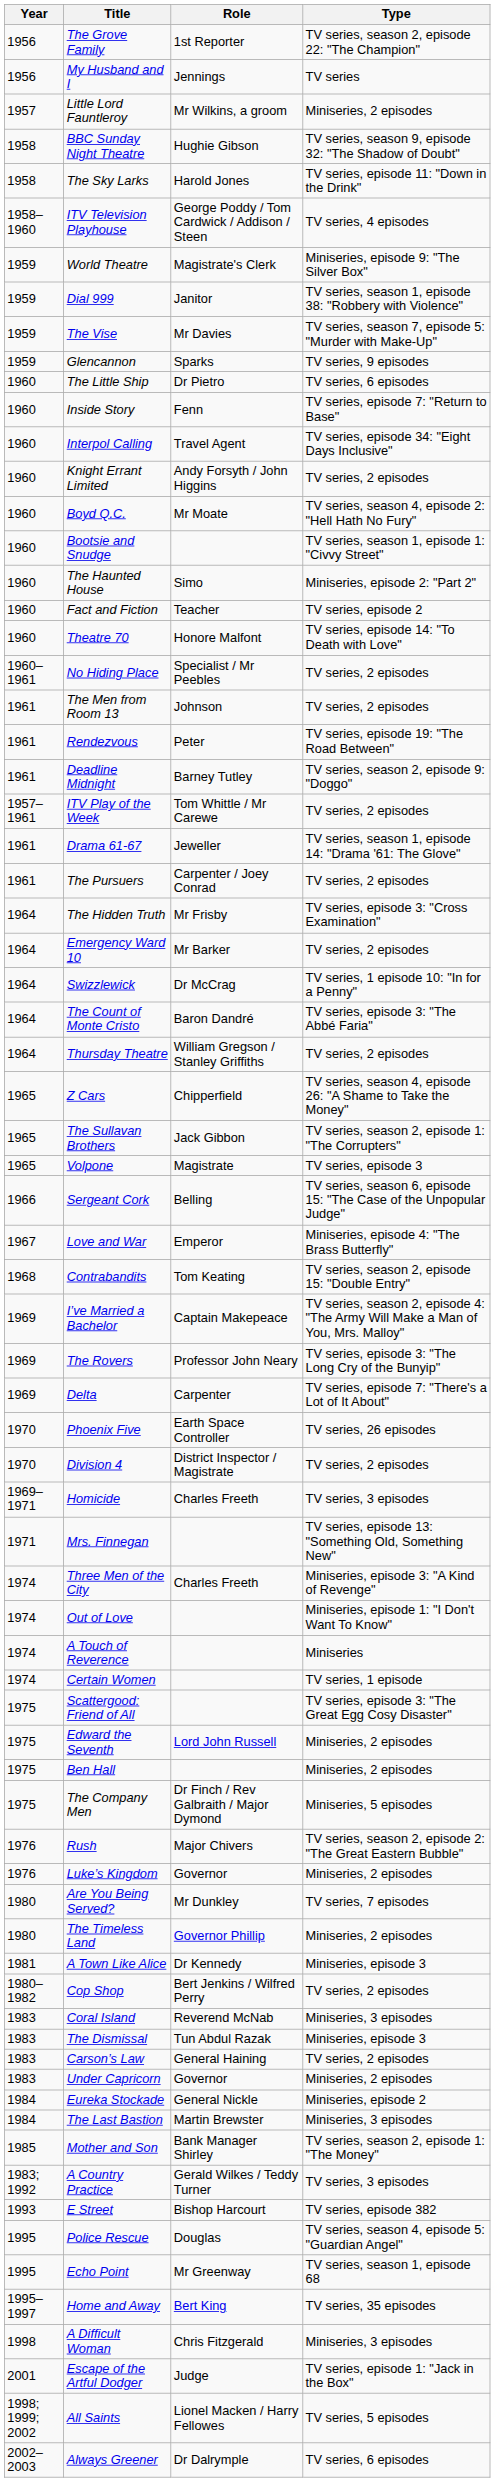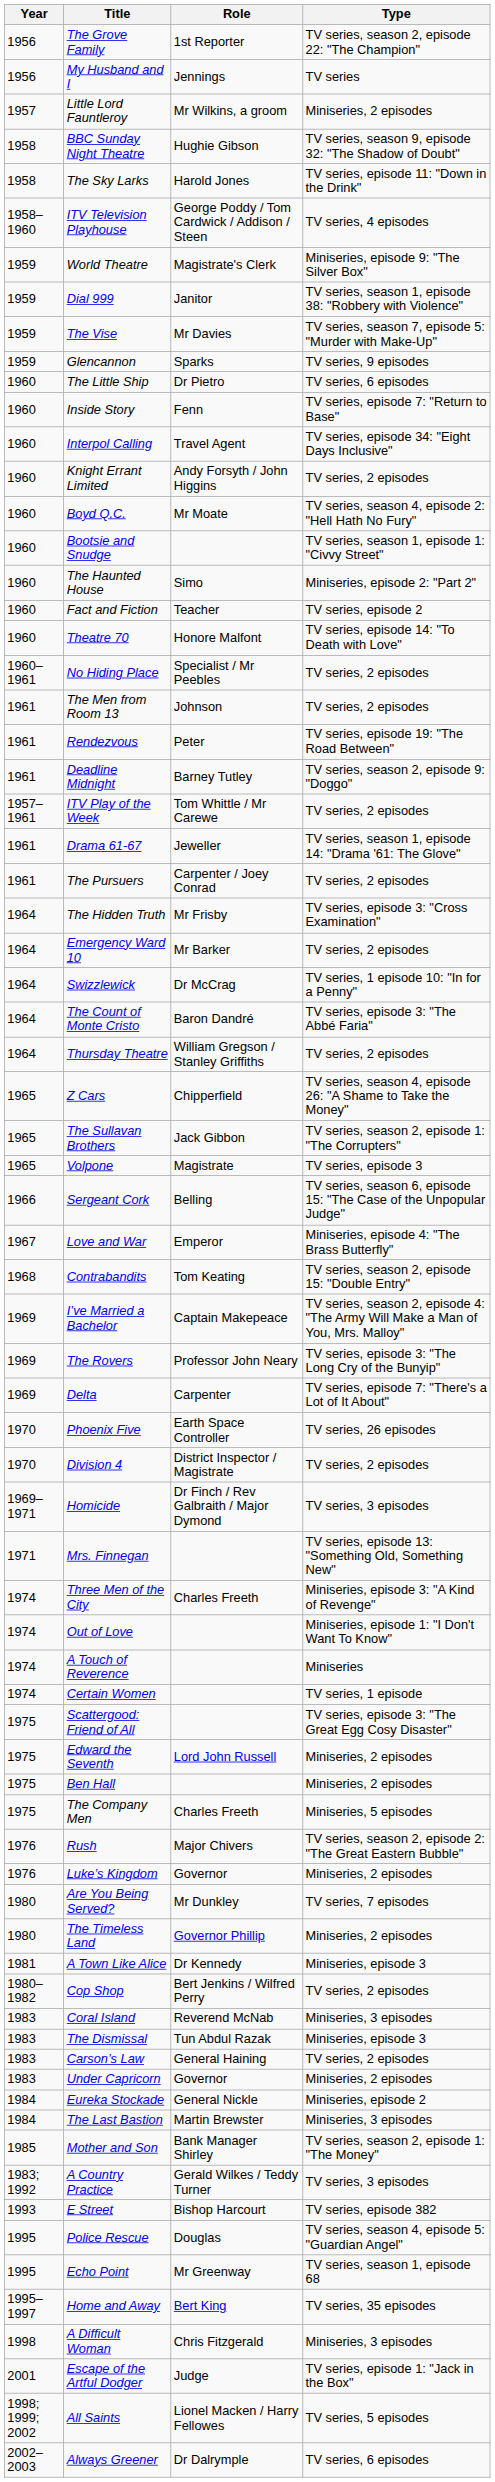 <table class=wikitable>
 <tr>
 <th>Year</th>
 <th>Title</th>
 <th>Role</th>
 <th>Type</th>
 </tr>
 <tr>
 <td>1956</td>
 <td><em><a href='#'>The Grove Family</a></em></td>
 <td>1st Reporter</td>
 <td>TV series, season 2, episode 22: "The Champion"</td>
 </tr>
 <tr>
 <td>1956</td>
 <td><em><a href='#'>My Husband and I</a></em></td>
 <td>Jennings</td>
 <td>TV series</td>
 </tr>
 <tr>
 <td>1957</td>
 <td><em>Little Lord Fauntleroy</em></td>
 <td>Mr Wilkins, a groom</td>
 <td>Miniseries, 2 episodes</td>
 </tr>
 <tr>
 <td>1958</td>
 <td><em><a href='#'>BBC Sunday Night Theatre</a></em></td>
 <td>Hughie Gibson</td>
 <td>TV series, season 9, episode 32: "The Shadow of Doubt"</td>
 </tr>
 <tr>
 <td>1958</td>
 <td><em>The Sky Larks</em></td>
 <td>Harold Jones</td>
 <td>TV series, episode 11: "Down in the Drink"</td>
 </tr>
 <tr>
 <td>1958–1960</td>
 <td><em><a href='#'>ITV Television Playhouse</a></em></td>
 <td>George Poddy / Tom Cardwick / Addison / Steen</td>
 <td>TV series, 4 episodes</td>
 </tr>
 <tr>
 <td>1959</td>
 <td><em>World Theatre</em></td>
 <td>Magistrate's Clerk</td>
 <td>Miniseries, episode 9: "The Silver Box"</td>
 </tr>
 <tr>
 <td>1959</td>
 <td><em><a href='#'>Dial 999</a></em></td>
 <td>Janitor</td>
 <td>TV series, season 1, episode 38: "Robbery with Violence"</td>
 </tr>
 <tr>
 <td>1959</td>
 <td><em><a href='#'>The Vise</a></em></td>
 <td>Mr Davies</td>
 <td>TV series, season 7, episode 5: "Murder with Make-Up"</td>
 </tr>
 <tr>
 <td>1959</td>
 <td><em>Glencannon</em></td>
 <td>Sparks</td>
 <td>TV series, 9 episodes</td>
 </tr>
 <tr>
 <td>1960</td>
 <td><em>The Little Ship</em></td>
 <td>Dr Pietro</td>
 <td>TV series, 6 episodes</td>
 </tr>
 <tr>
 <td>1960</td>
 <td><em>Inside Story</em></td>
 <td>Fenn</td>
 <td>TV series, episode 7: "Return to Base"</td>
 </tr>
 <tr>
 <td>1960</td>
 <td><em><a href='#'>Interpol Calling</a></em></td>
 <td>Travel Agent</td>
 <td>TV series, episode 34: "Eight Days Inclusive"</td>
 </tr>
 <tr>
 <td>1960</td>
 <td><em>Knight Errant Limited</em></td>
 <td>Andy Forsyth / John Higgins</td>
 <td>TV series, 2 episodes</td>
 </tr>
 <tr>
 <td>1960</td>
 <td><em><a href='#'>Boyd Q.C.</a></em></td>
 <td>Mr Moate</td>
 <td>TV series, season 4, episode 2: "Hell Hath No Fury"</td>
 </tr>
 <tr>
 <td>1960</td>
 <td><em><a href='#'>Bootsie and Snudge</a></em></td>
 <td></td>
 <td>TV series, season 1, episode 1: "Civvy Street"</td>
 </tr>
 <tr>
 <td>1960</td>
 <td><em>The Haunted House</em></td>
 <td>Simo</td>
 <td>Miniseries, episode 2: "Part 2"</td>
 </tr>
 <tr>
 <td>1960</td>
 <td><em>Fact and Fiction</em></td>
 <td>Teacher</td>
 <td>TV series, episode 2</td>
 </tr>
 <tr>
 <td>1960</td>
 <td><em><a href='#'>Theatre 70</a></em></td>
 <td>Honore Malfont</td>
 <td>TV series, episode 14: "To Death with Love"</td>
 </tr>
 <tr>
 <td>1960–1961</td>
 <td><em><a href='#'>No Hiding Place</a></em></td>
 <td>Specialist / Mr Peebles</td>
 <td>TV series, 2 episodes</td>
 </tr>
 <tr>
 <td>1961</td>
 <td><em>The Men from Room 13</em></td>
 <td>Johnson</td>
 <td>TV series, 2 episodes</td>
 </tr>
 <tr>
 <td>1961</td>
 <td><em><a href='#'>Rendezvous</a></em></td>
 <td>Peter</td>
 <td>TV series, episode 19: "The Road Between"</td>
 </tr>
 <tr>
 <td>1961</td>
 <td><em><a href='#'>Deadline Midnight</a></em></td>
 <td>Barney Tutley</td>
 <td>TV series, season 2, episode 9: "Doggo"</td>
 </tr>
 <tr>
 <td>1957–1961</td>
 <td><em><a href='#'>ITV Play of the Week</a></em></td>
 <td>Tom Whittle / Mr Carewe</td>
 <td>TV series, 2 episodes</td>
 </tr>
 <tr>
 <td>1961</td>
 <td><em><a href='#'>Drama 61-67</a></em></td>
 <td>Jeweller</td>
 <td>TV series, season 1, episode 14: "Drama '61: The Glove"</td>
 </tr>
 <tr>
 <td>1961</td>
 <td><em>The Pursuers</em></td>
 <td>Carpenter / Joey Conrad</td>
 <td>TV series, 2 episodes</td>
 </tr>
 <tr>
 <td>1964</td>
 <td><em>The Hidden Truth</em></td>
 <td>Mr Frisby</td>
 <td>TV series, episode 3: "Cross Examination"</td>
 </tr>
 <tr>
 <td>1964</td>
 <td><em><a href='#'>Emergency Ward 10</a></em></td>
 <td>Mr Barker</td>
 <td>TV series, 2 episodes</td>
 </tr>
 <tr>
 <td>1964</td>
 <td><em><a href='#'>Swizzlewick</a></em></td>
 <td>Dr McCrag</td>
 <td>TV series, 1 episode 10: "In for a Penny"</td>
 </tr>
 <tr>
 <td>1964</td>
 <td><em><a href='#'>The Count of Monte Cristo</a></em></td>
 <td>Baron Dandré</td>
 <td>TV series, episode 3: "The Abbé Faria"</td>
 </tr>
 <tr>
 <td>1964</td>
 <td><em><a href='#'>Thursday Theatre</a></em></td>
 <td>William Gregson / Stanley Griffiths</td>
 <td>TV series, 2 episodes</td>
 </tr>
 <tr>
 <td>1965</td>
 <td><em><a href='#'>Z Cars</a></em></td>
 <td>Chipperfield</td>
 <td>TV series, season 4, episode 26: "A Shame to Take the Money"</td>
 </tr>
 <tr>
 <td>1965</td>
 <td><em><a href='#'>The Sullavan Brothers</a></em></td>
 <td>Jack Gibbon</td>
 <td>TV series, season 2, episode 1: "The Corrupters"</td>
 </tr>
 <tr>
 <td>1965</td>
 <td><em><a href='#'>Volpone</a></em></td>
 <td>Magistrate</td>
 <td>TV series, episode 3</td>
 </tr>
 <tr>
 <td>1966</td>
 <td><em><a href='#'>Sergeant Cork</a></em></td>
 <td>Belling</td>
 <td>TV series, season 6, episode 15: "The Case of the Unpopular Judge"</td>
 </tr>
 <tr>
 <td>1967</td>
 <td><em><a href='#'>Love and War</a></em></td>
 <td>Emperor</td>
 <td>Miniseries, episode 4: "The Brass Butterfly"</td>
 </tr>
 <tr>
 <td>1968</td>
 <td><em><a href='#'>Contrabandits</a></em></td>
 <td>Tom Keating</td>
 <td>TV series, season 2, episode 15: "Double Entry"</td>
 </tr>
 <tr>
 <td>1969</td>
 <td><em><a href='#'>I’ve Married a Bachelor</a></em></td>
 <td>Captain Makepeace</td>
 <td>TV series, season 2, episode 4: "The Army Will Make a Man of You, Mrs. Malloy"</td>
 </tr>
 <tr>
 <td>1969</td>
 <td><em><a href='#'>The Rovers</a></em></td>
 <td>Professor John Neary</td>
 <td>TV series, episode 3: "The Long Cry of the Bunyip"</td>
 </tr>
 <tr>
 <td>1969</td>
 <td><em><a href='#'>Delta</a></em></td>
 <td>Carpenter</td>
 <td>TV series, episode 7: "There's a Lot of It About"</td>
 </tr>
 <tr>
 <td>1970</td>
 <td><em><a href='#'>Phoenix Five</a></em></td>
 <td>Earth Space Controller</td>
 <td>TV series, 26 episodes</td>
 </tr>
 <tr>
 <td>1970</td>
 <td><em><a href='#'>Division 4</a></em></td>
 <td>District Inspector / Magistrate</td>
 <td>TV series, 2 episodes</td>
 </tr>
 <tr>
 <td>1969–1971</td>
 <td><em><a href='#'>Homicide</a></em></td>
-<td>Charles Freeth</td>
+<td>Dr Finch / Rev Galbraith / Major Dymond</td>
 <td>TV series, 3 episodes</td>
 </tr>
 <tr>
 <td>1971</td>
 <td><em><a href='#'>Mrs. Finnegan</a></em></td>
 <td></td>
 <td>TV series, episode 13: "Something Old, Something New"</td>
 </tr>
 <tr>
 <td>1974</td>
 <td><em><a href='#'>Three Men of the City</a></em></td>
 <td>Charles Freeth</td>
 <td>Miniseries, episode 3: "A Kind of Revenge"</td>
 </tr>
 <tr>
 <td>1974</td>
 <td><em><a href='#'>Out of Love</a></em></td>
 <td></td>
 <td>Miniseries, episode 1: "I Don't Want To Know"</td>
 </tr>
 <tr>
 <td>1974</td>
 <td><em><a href='#'>A Touch of Reverence</a></em></td>
 <td></td>
 <td>Miniseries</td>
 </tr>
 <tr>
 <td>1974</td>
 <td><em><a href='#'>Certain Women</a></em></td>
 <td></td>
 <td>TV series, 1 episode</td>
 </tr>
 <tr>
 <td>1975</td>
 <td><em><a href='#'>Scattergood: Friend of All</a></em></td>
 <td></td>
 <td>TV series, episode 3: "The Great Egg Cosy Disaster"</td>
 </tr>
 <tr>
 <td>1975</td>
 <td><em><a href='#'>Edward the Seventh</a></em></td>
 <td><a href='#'>Lord John Russell</a></td>
 <td>Miniseries, 2 episodes</td>
 </tr>
 <tr>
 <td>1975</td>
 <td><em><a href='#'>Ben Hall</a></em></td>
 <td></td>
 <td>Miniseries, 2 episodes</td>
 </tr>
 <tr>
 <td>1975</td>
 <td><em>The Company Men</em></td>
-<td>Dr Finch / Rev Galbraith / Major Dymond</td>
+<td>Charles Freeth</td>
 <td>Miniseries, 5 episodes</td>
 </tr>
 <tr>
 <td>1976</td>
 <td><em><a href='#'>Rush</a></em></td>
 <td>Major Chivers</td>
 <td>TV series, season 2, episode 2: "The Great Eastern Bubble"</td>
 </tr>
 <tr>
 <td>1976</td>
 <td><em><a href='#'>Luke’s Kingdom</a></em></td>
 <td>Governor</td>
 <td>Miniseries, 2 episodes</td>
 </tr>
 <tr>
 <td>1980</td>
 <td><em><a href='#'>Are You Being Served?</a></em></td>
 <td>Mr Dunkley</td>
 <td>TV series, 7 episodes</td>
 </tr>
 <tr>
 <td>1980</td>
 <td><em><a href='#'>The Timeless Land</a></em></td>
 <td><a href='#'>Governor Phillip</a></td>
 <td>Miniseries, 2 episodes</td>
 </tr>
 <tr>
 <td>1981</td>
 <td><em><a href='#'>A Town Like Alice</a></em></td>
 <td>Dr Kennedy</td>
 <td>Miniseries, episode 3</td>
 </tr>
 <tr>
 <td>1980–1982</td>
 <td><em><a href='#'>Cop Shop</a></em></td>
 <td>Bert Jenkins / Wilfred Perry</td>
 <td>TV series, 2 episodes</td>
 </tr>
 <tr>
 <td>1983</td>
 <td><em><a href='#'>Coral Island</a></em></td>
 <td>Reverend McNab</td>
 <td>Miniseries, 3 episodes</td>
 </tr>
 <tr>
 <td>1983</td>
 <td><em><a href='#'>The Dismissal</a></em></td>
 <td>Tun Abdul Razak</td>
 <td>Miniseries, episode 3</td>
 </tr>
 <tr>
 <td>1983</td>
 <td><em><a href='#'>Carson’s Law</a></em></td>
 <td>General Haining</td>
 <td>TV series, 2 episodes</td>
 </tr>
 <tr>
 <td>1983</td>
 <td><em><a href='#'>Under Capricorn</a></em></td>
 <td>Governor</td>
 <td>Miniseries, 2 episodes</td>
 </tr>
 <tr>
 <td>1984</td>
 <td><em><a href='#'>Eureka Stockade</a></em></td>
 <td>General Nickle</td>
 <td>Miniseries, episode 2</td>
 </tr>
 <tr>
 <td>1984</td>
 <td><em><a href='#'>The Last Bastion</a></em></td>
 <td>Martin Brewster</td>
 <td>Miniseries, 3 episodes</td>
 </tr>
 <tr>
 <td>1985</td>
 <td><em><a href='#'>Mother and Son</a></em></td>
 <td>Bank Manager Shirley</td>
 <td>TV series, season 2, episode 1: "The Money"</td>
 </tr>
 <tr>
 <td>1983; 1992</td>
 <td><em><a href='#'>A Country Practice</a></em></td>
 <td>Gerald Wilkes / Teddy Turner</td>
 <td>TV series, 3 episodes</td>
 </tr>
 <tr>
 <td>1993</td>
 <td><em><a href='#'>E Street</a></em></td>
 <td>Bishop Harcourt</td>
 <td>TV series, episode 382</td>
 </tr>
 <tr>
 <td>1995</td>
 <td><em><a href='#'>Police Rescue</a></em></td>
 <td>Douglas</td>
 <td>TV series, season 4, episode 5: "Guardian Angel"</td>
 </tr>
 <tr>
 <td>1995</td>
 <td><em><a href='#'>Echo Point</a></em></td>
 <td>Mr Greenway</td>
 <td>TV series, season 1, episode 68</td>
 </tr>
 <tr>
 <td>1995–1997</td>
 <td><em><a href='#'>Home and Away</a></em></td>
 <td><a href='#'>Bert King</a></td>
 <td>TV series, 35 episodes</td>
 </tr>
 <tr>
 <td>1998</td>
 <td><em><a href='#'>A Difficult Woman</a></em></td>
 <td>Chris Fitzgerald</td>
 <td>Miniseries, 3 episodes</td>
 </tr>
 <tr>
 <td>2001</td>
 <td><em><a href='#'>Escape of the Artful Dodger</a></em></td>
 <td>Judge</td>
 <td>TV series, episode 1: "Jack in the Box"</td>
 </tr>
 <tr>
 <td>1998; 1999; 2002</td>
 <td><em><a href='#'>All Saints</a></em></td>
 <td>Lionel Macken / Harry Fellowes</td>
 <td>TV series, 5 episodes</td>
 </tr>
 <tr>
 <td>2002–2003</td>
 <td><em><a href='#'>Always Greener</a></em></td>
 <td>Dr Dalrymple</td>
 <td>TV series, 6 episodes</td>
 </tr>
 </table>
